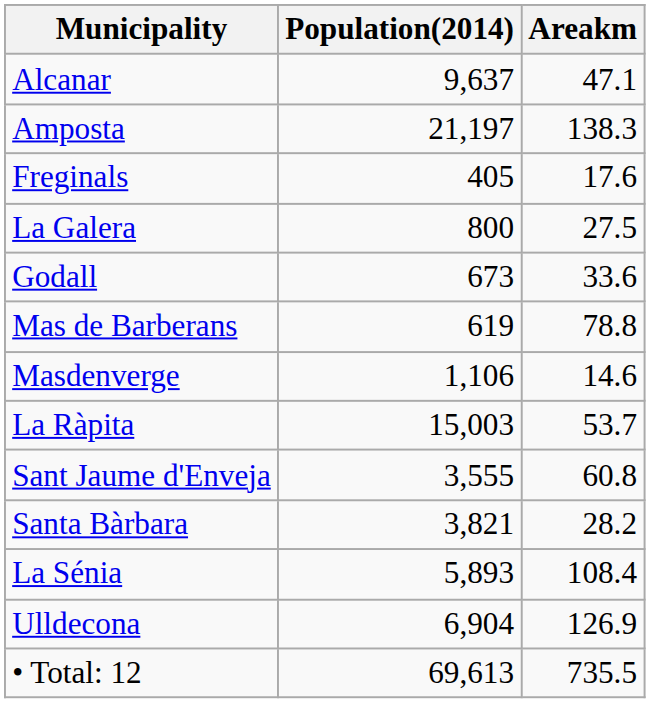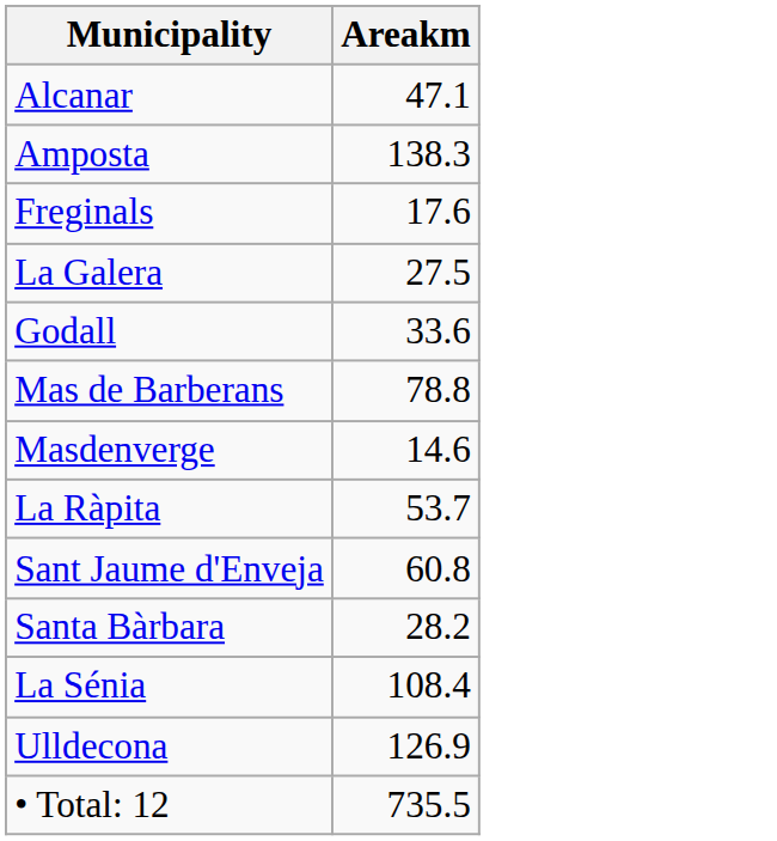 <table class="wikitable sortable">
 <tr>
 <th>Municipality</th>
-<th>Population(2014)</th>
 <th>Areakm</th>
 </tr>
 <tr>
 <td><a href='#'>Alcanar</a></td>
-<td align=right>9,637</td>
 <td align=right>47.1</td>
 </tr>
 <tr>
 <td><a href='#'>Amposta</a></td>
-<td align=right>21,197</td>
 <td align=right>138.3</td>
 </tr>
 <tr>
 <td><a href='#'>Freginals</a></td>
-<td align=right>405</td>
 <td align=right>17.6</td>
 </tr>
 <tr>
 <td><a href='#'>La Galera</a></td>
-<td align=right>800</td>
 <td align=right>27.5</td>
 </tr>
 <tr>
 <td><a href='#'>Godall</a></td>
-<td align=right>673</td>
 <td align=right>33.6</td>
 </tr>
 <tr>
 <td><a href='#'>Mas de Barberans</a></td>
-<td align=right>619</td>
 <td align=right>78.8</td>
 </tr>
 <tr>
 <td><a href='#'>Masdenverge</a></td>
-<td align=right>1,106</td>
 <td align=right>14.6</td>
 </tr>
 <tr>
 <td><a href='#'>La Ràpita</a></td>
-<td align=right>15,003</td>
 <td align=right>53.7</td>
 </tr>
 <tr>
 <td><a href='#'>Sant Jaume d'Enveja</a></td>
-<td align=right>3,555</td>
 <td align=right>60.8</td>
 </tr>
 <tr>
 <td><a href='#'>Santa Bàrbara</a></td>
-<td align=right>3,821</td>
 <td align=right>28.2</td>
 </tr>
 <tr>
 <td><a href='#'>La Sénia</a></td>
-<td align=right>5,893</td>
 <td align=right>108.4</td>
 </tr>
 <tr>
 <td><a href='#'>Ulldecona</a></td>
-<td align=right>6,904</td>
 <td align=right>126.9</td>
 </tr>
 <tr>
 <td>• Total: 12</td>
-<td align=right>69,613</td>
 <td align=right>735.5</td>
 </tr>
 </table>
